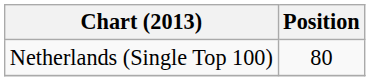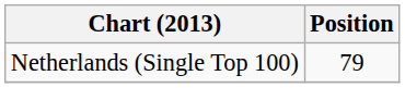 <table class = "wikitable sortable">
 <tr>
 <th>Chart (2013)</th>
 <th>Position</th>
 </tr>
 <tr>
 <td>Netherlands (Single Top 100)</td>
-<td align="center">80</td>
+<td align="center">79</td>
 </tr>
 <tr>
 </tr>
 </table>
